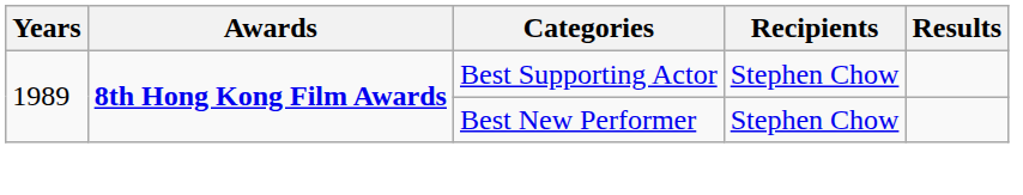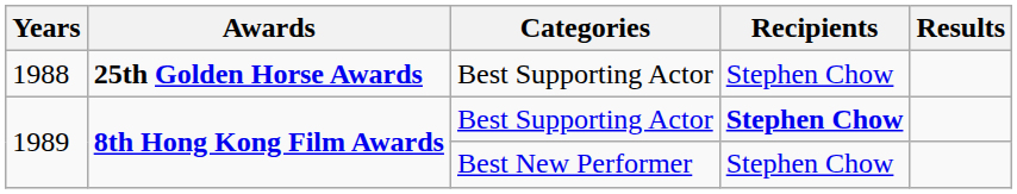 <table class="wikitable">
 <tr>
 <th>Years</th>
 <th>Awards</th>
 <th>Categories</th>
 <th>Recipients</th>
 <th>Results</th>
 </tr>
 <tr>
+<td>1988</td>
+<td><strong>25th <a href='#'>Golden Horse Awards</a></strong></td>
+<td>Best Supporting Actor</td>
+<td><a href='#'>Stephen Chow</a></td>
+<td></td>
+</tr>
+<tr>
 <td rowspan=2>1989</td>
 <td rowspan=2><strong><a href='#'>8th Hong Kong Film Awards</a></strong></td>
 <td><a href='#'>Best Supporting Actor</a></td>
-<td><a href='#'>Stephen Chow</a></td>
+<td><strong><a href='#'>Stephen Chow</a></strong></td>
 <td></td>
 </tr>
 <tr>
 <td><a href='#'>Best New Performer</a></td>
 <td><a href='#'>Stephen Chow</a></td>
 <td></td>
 </tr>
 </table>
